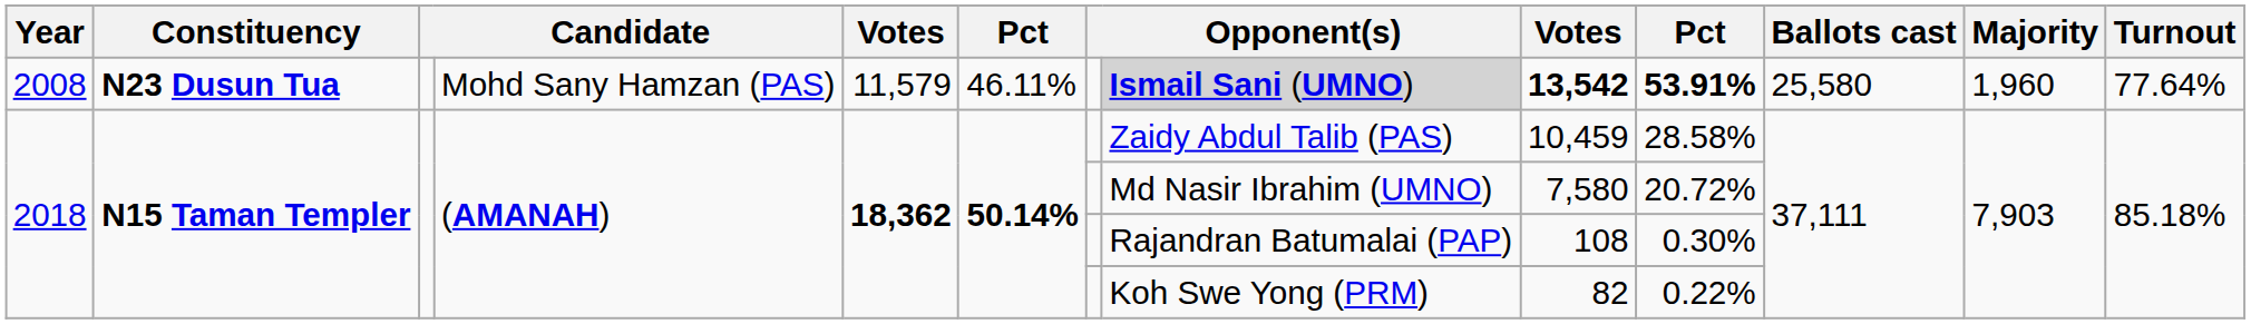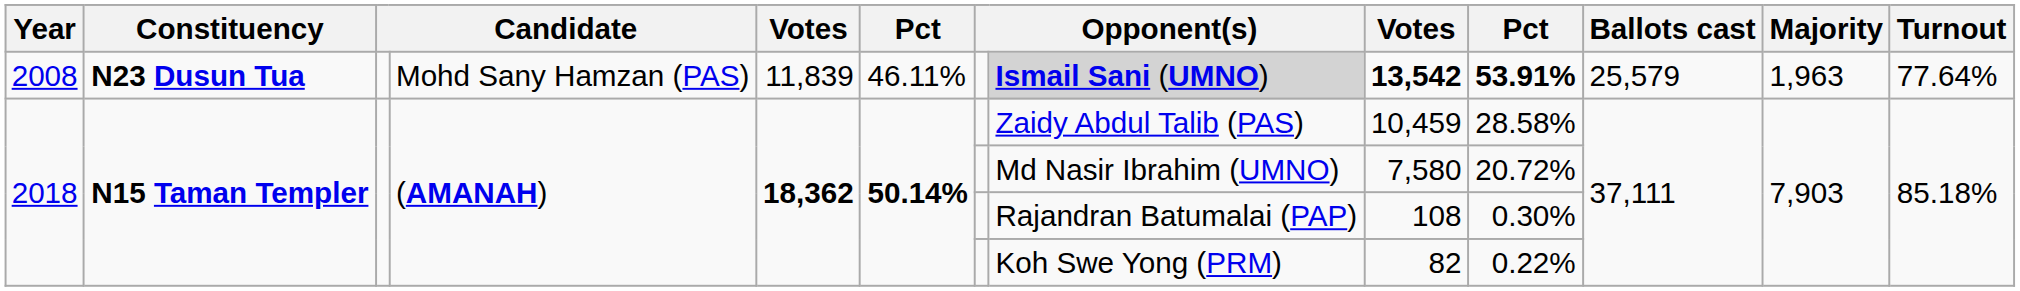 <table class="wikitable" style="margin:0.5em ; font-size:95%">
 <tr>
 <th>Year</th>
 <th>Constituency</th>
 <th colspan=2>Candidate</th>
 <th>Votes</th>
 <th>Pct</th>
 <th colspan=2>Opponent(s)</th>
 <th>Votes</th>
 <th>Pct</th>
 <th>Ballots cast</th>
 <th>Majority</th>
 <th>Turnout</th>
 </tr>
 <tr>
 <td><a href='#'>2008</a></td>
 <td><strong>N23 <a href='#'>Dusun Tua</a></strong></td>
 <td></td>
 <td>Mohd Sany Hamzan (<a href='#'>PAS</a>)</td>
-<td align="right">11,579</td>
+<td align="right">11,839</td>
 <td>46.11%</td>
 <td></td>
 <td style="background: lightgrey;"><strong><a href='#'>Ismail Sani</a></strong> (<a href='#'><strong>UMNO</strong></a>)</td>
 <td align="right"><strong>13,542</strong></td>
 <td><strong>53.91%</strong></td>
-<td>25,580</td>
-<td>1,960</td>
+<td>25,579</td>
+<td>1,963</td>
 <td>77.64%</td>
 </tr>
 <tr>
 <td rowspan=4><a href='#'>2018</a></td>
 <td rowspan=4><strong>N15 <a href='#'>Taman Templer</a></strong></td>
 <td rowspan=4 ></td>
 <td rowspan=4> (<a href='#'><strong>AMANAH</strong></a>)</td>
 <td rowspan=4 align="right"><strong>18,362</strong></td>
 <td rowspan=4><strong>50.14%</strong></td>
 <td></td>
 <td><a href='#'>Zaidy Abdul Talib</a> (<a href='#'>PAS</a>)</td>
 <td align="right">10,459</td>
 <td>28.58%</td>
 <td rowspan=4>37,111</td>
 <td rowspan=4>7,903</td>
 <td rowspan=4>85.18%</td>
 </tr>
 <tr>
 <td></td>
 <td>Md Nasir Ibrahim (<a href='#'>UMNO</a>)</td>
 <td align="right">7,580</td>
 <td>20.72%</td>
 </tr>
 <tr>
 <td bgcolor=></td>
 <td>Rajandran Batumalai (<a href='#'>PAP</a>)</td>
 <td align="right">108</td>
 <td align="right">0.30%</td>
 </tr>
 <tr>
 <td bgcolor=></td>
 <td>Koh Swe Yong (<a href='#'>PRM</a>)</td>
 <td align="right">82</td>
 <td align="right">0.22%</td>
 </tr>
 </table>
